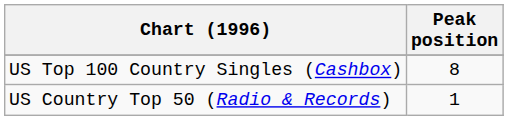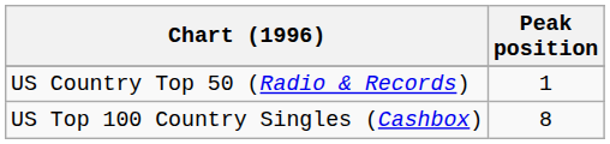 <table class="wikitable sortable">
 <tr>
 <th align="left">Chart (1996)</th>
 <th align="center">Peak<br>position</th>
 </tr>
 <tr>
 </tr>
 <tr>
 </tr>
 <tr>
+<td>US Country Top 50 (<em><a href='#'>Radio & Records</a></em>)</td>
+<td align="center">1</td>
+</tr>
+<tr>
 <td>US Top 100 Country Singles (<em><a href='#'>Cashbox</a></em>)</td>
 <td align="center">8</td>
 </tr>
-<tr>
-<td>US Country Top 50 (<em><a href='#'>Radio & Records</a></em>)</td>
-<td align="center">1</td>
-</tr>
 </table>
